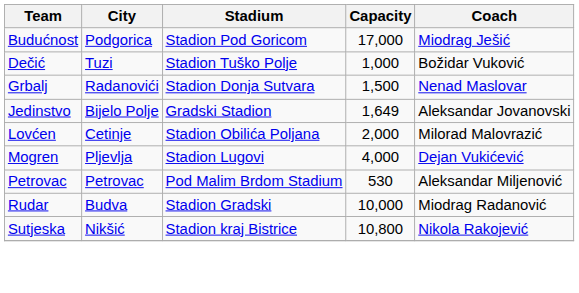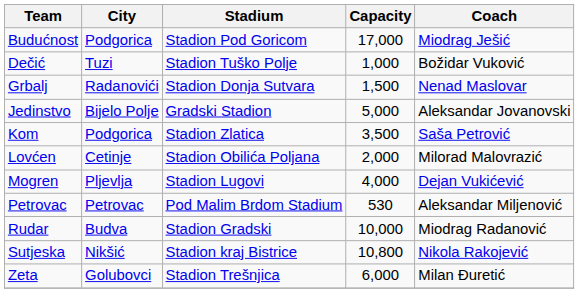 <table class="wikitable sortable">
 <tr>
 <th>Team</th>
 <th>City</th>
 <th>Stadium</th>
 <th>Capacity</th>
 <th>Coach</th>
 </tr>
 <tr>
 <td><a href='#'>Budućnost</a></td>
 <td><a href='#'>Podgorica</a></td>
 <td><a href='#'>Stadion Pod Goricom</a></td>
 <td align="center">17,000</td>
 <td> <a href='#'>Miodrag Ješić</a></td>
 </tr>
 <tr>
 <td><a href='#'>Dečić</a></td>
 <td><a href='#'>Tuzi</a></td>
 <td><a href='#'>Stadion Tuško Polje</a></td>
 <td align="center">1,000</td>
 <td> Božidar Vuković</td>
 </tr>
 <tr>
 <td><a href='#'>Grbalj</a></td>
 <td><a href='#'>Radanovići</a></td>
 <td><a href='#'>Stadion Donja Sutvara</a></td>
 <td align="center">1,500</td>
 <td> <a href='#'>Nenad Maslovar</a></td>
 </tr>
 <tr>
 <td><a href='#'>Jedinstvo</a></td>
 <td><a href='#'>Bijelo Polje</a></td>
 <td><a href='#'>Gradski Stadion</a></td>
-<td align="center">1,649</td>
+<td align="center">5,000</td>
 <td> Aleksandar Jovanovski</td>
+</tr>
+<tr>
+<td><a href='#'>Kom</a></td>
+<td><a href='#'>Podgorica</a></td>
+<td><a href='#'>Stadion Zlatica</a></td>
+<td align="center">3,500</td>
+<td> <a href='#'>Saša Petrović</a></td>
 </tr>
 <tr>
 <td><a href='#'>Lovćen</a></td>
 <td><a href='#'>Cetinje</a></td>
 <td><a href='#'>Stadion Obilića Poljana</a></td>
 <td align="center">2,000</td>
 <td> Milorad Malovrazić</td>
 </tr>
 <tr>
 <td><a href='#'>Mogren</a></td>
 <td><a href='#'>Pljevlja</a></td>
 <td><a href='#'>Stadion Lugovi</a></td>
 <td align="center">4,000</td>
 <td> <a href='#'>Dejan Vukićević</a></td>
 </tr>
 <tr>
 <td><a href='#'>Petrovac</a></td>
 <td><a href='#'>Petrovac</a></td>
 <td><a href='#'>Pod Malim Brdom Stadium</a></td>
 <td align="center">530</td>
 <td> Aleksandar Miljenović</td>
 </tr>
 <tr>
 <td><a href='#'>Rudar</a></td>
 <td><a href='#'>Budva</a></td>
 <td><a href='#'>Stadion Gradski</a></td>
 <td align="center">10,000</td>
 <td> Miodrag Radanović</td>
 </tr>
 <tr>
 <td><a href='#'>Sutjeska</a></td>
 <td><a href='#'>Nikšić</a></td>
 <td><a href='#'>Stadion kraj Bistrice</a></td>
 <td align="center">10,800</td>
 <td> <a href='#'>Nikola Rakojević</a></td>
 </tr>
 <tr>
+<td><a href='#'>Zeta</a></td>
+<td><a href='#'>Golubovci</a></td>
+<td><a href='#'>Stadion Trešnjica</a></td>
+<td align="center">6,000</td>
+<td> Milan Đuretić</td>
+</tr>
+<tr>
 </tr>
 </table>
